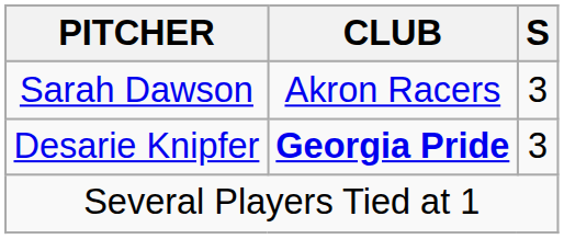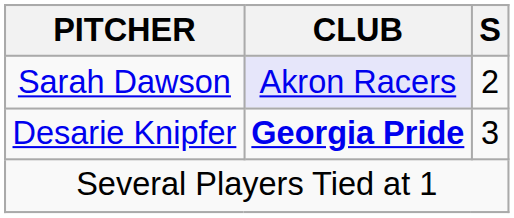 <table class="wikitable" style="text-align:center;">
 <tr>
 <th>PITCHER</th>
 <th>CLUB</th>
 <th>S</th>
 </tr>
 <tr>
 <td><a href='#'>Sarah Dawson</a></td>
-<td><a href='#'>Akron Racers</a></td>
-<td>3</td>
+<td style="background: lavender;"><a href='#'>Akron Racers</a></td>
+<td>2</td>
 </tr>
 <tr>
 <td><a href='#'>Desarie Knipfer</a></td>
 <td><strong><a href='#'>Georgia Pride</a></strong></td>
 <td>3</td>
 </tr>
 <tr>
 <td colspan=3>Several Players Tied at 1</td>
 </tr>
 </table>
